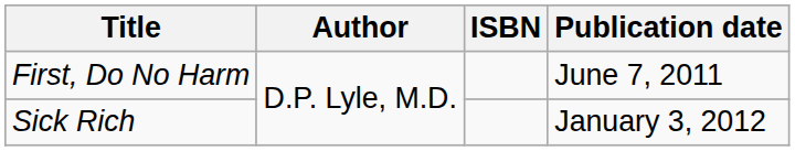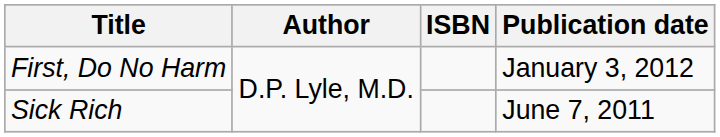 <table class="wikitable">
 <tr>
 <th>Title</th>
 <th>Author</th>
 <th>ISBN</th>
 <th>Publication date</th>
 </tr>
 <tr>
 <td><em>First, Do No Harm</em></td>
 <td rowspan=2>D.P. Lyle, M.D.</td>
 <td></td>
-<td>June 7, 2011</td>
+<td>January 3, 2012</td>
 </tr>
 <tr>
 <td><em>Sick Rich</em></td>
 <td></td>
-<td>January 3, 2012</td>
+<td>June 7, 2011</td>
 </tr>
 </table>
